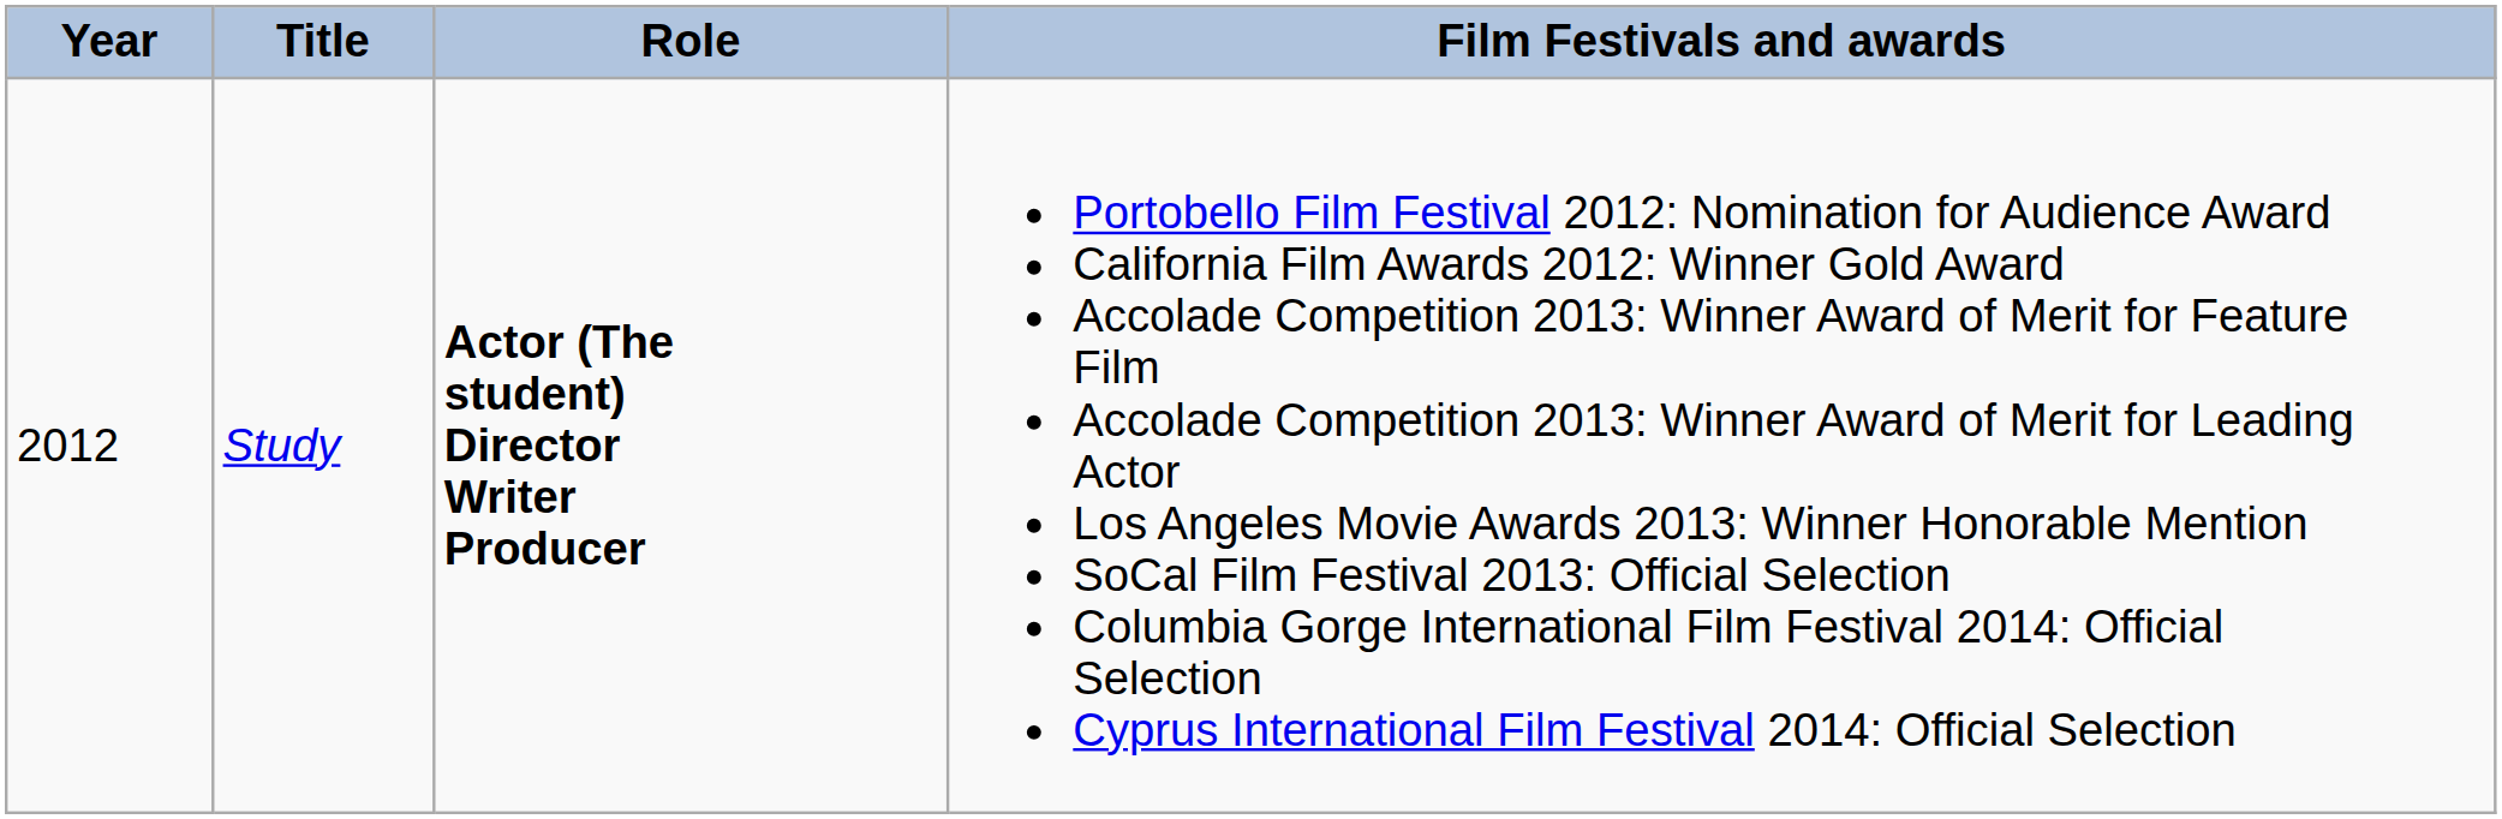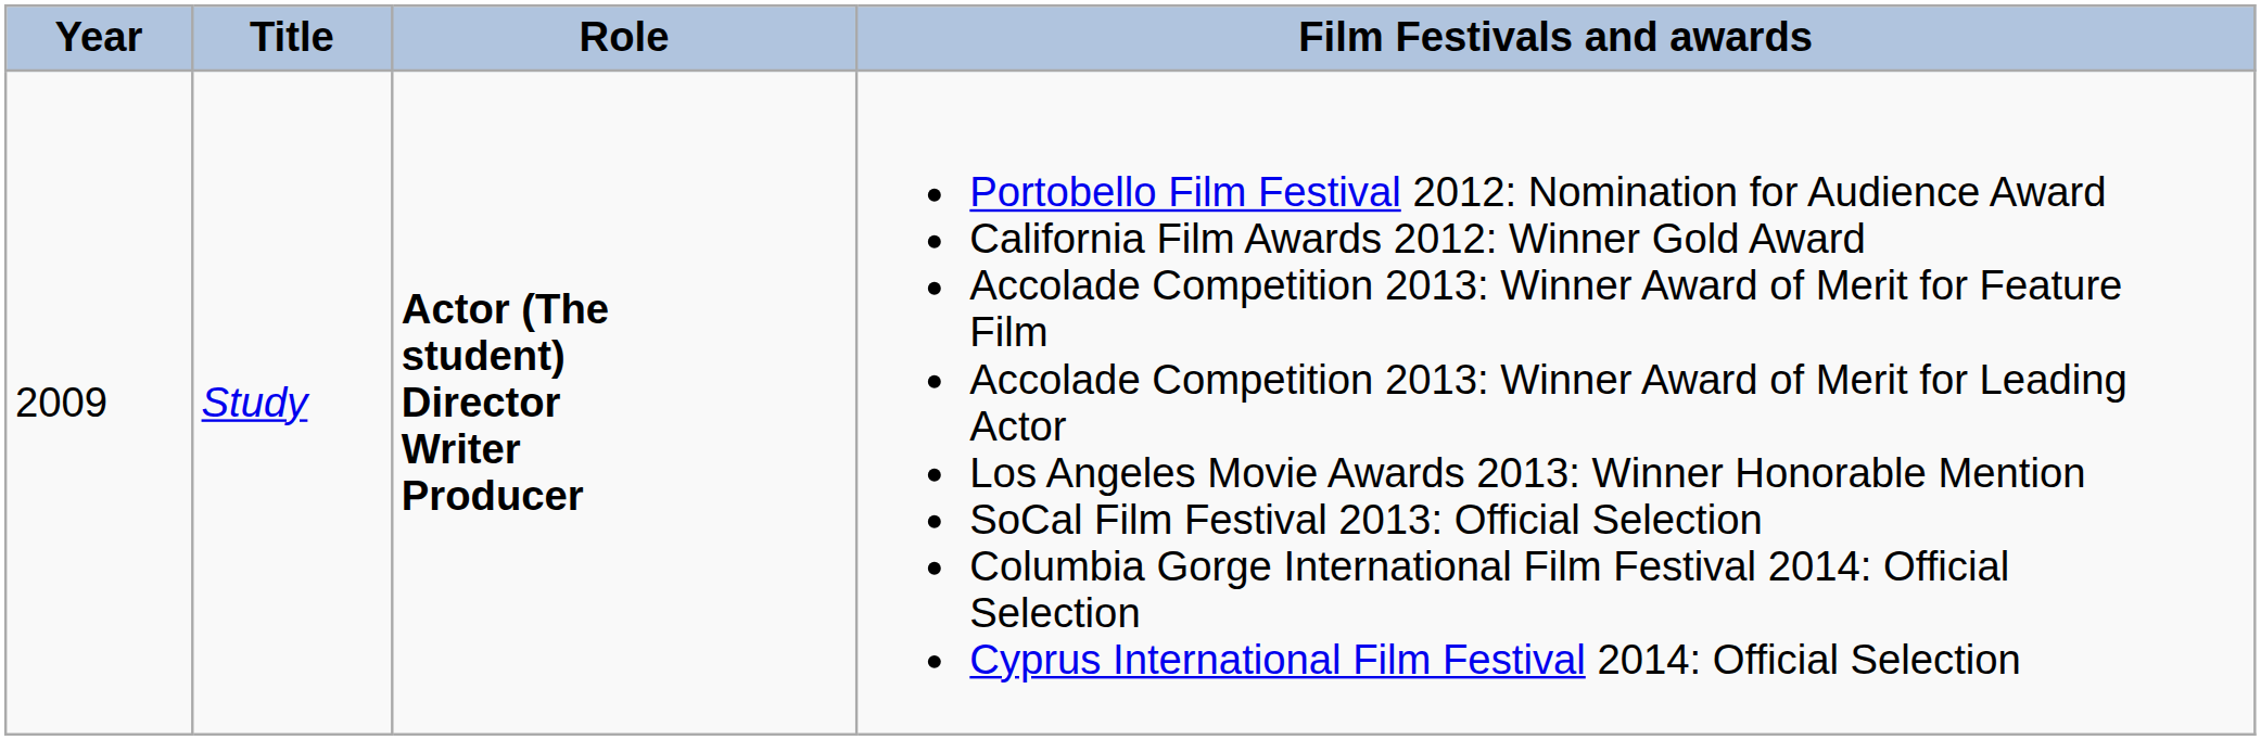 <table class="wikitable">
 <tr>
 <th style="background:#B0C4DE;">Year</th>
 <th style="background:#B0C4DE;">Title</th>
 <th style="background:#B0C4DE;">Role</th>
 <th style="background:#B0C4DE;">Film Festivals and awards</th>
 </tr>
 <tr>
-<td style="padding-right: 2em">2012</td>
+<td style="padding-right: 2em">2009</td>
 <td style="padding-right: 2em"><em><a href='#'>Study</a></em></td>
 <td style="padding-right: 2em"><strong>Actor (The student)<br>Director<br>Writer<br>Producer</strong></td>
 <td style="padding-right: 2em"><br><ul><li><a href='#'>Portobello Film Festival</a> 2012: Nomination for Audience Award</li><li>California Film Awards 2012: Winner Gold Award</li><li>Accolade Competition 2013: Winner Award of Merit for Feature Film</li><li>Accolade Competition 2013: Winner Award of Merit for Leading Actor</li><li>Los Angeles Movie Awards 2013: Winner Honorable Mention</li><li>SoCal Film Festival 2013: Official Selection</li><li>Columbia Gorge International Film Festival 2014: Official Selection</li><li><a href='#'>Cyprus International Film Festival</a> 2014: Official Selection</li></ul></td>
 </tr>
 </table>
